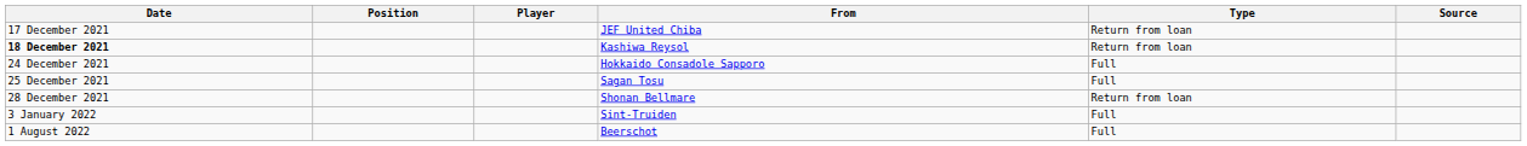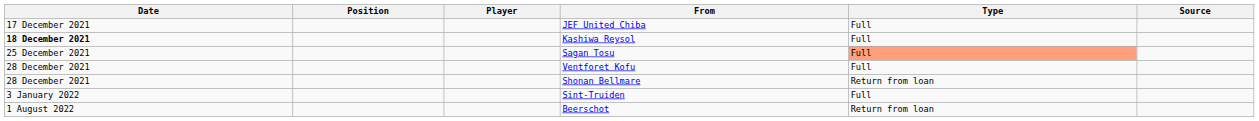 <table class="wikitable sortable" style="width:90%; text-align:center; font-size:95%; text-align:left;">
 <tr>
 <th>Date</th>
 <th>Position</th>
 <th>Player</th>
 <th>From</th>
 <th>Type</th>
 <th>Source</th>
 </tr>
 <tr>
 <td>17 December 2021</td>
 <td></td>
 <td></td>
 <td> <a href='#'>JEF United Chiba</a></td>
-<td>Return from loan</td>
+<td>Full</td>
 <td></td>
 </tr>
 <tr>
 <td><strong>18 December 2021</strong></td>
 <td></td>
 <td></td>
 <td> <a href='#'>Kashiwa Reysol</a></td>
-<td>Return from loan</td>
-<td></td>
-</tr>
-<tr>
-<td>24 December 2021</td>
-<td></td>
-<td></td>
-<td> <a href='#'>Hokkaido Consadole Sapporo</a></td>
 <td>Full</td>
 <td></td>
 </tr>
 <tr>
 <td>25 December 2021</td>
 <td></td>
 <td></td>
 <td> <a href='#'>Sagan Tosu</a></td>
+<td style="background: lightsalmon;">Full</td>
+<td></td>
+</tr>
+<tr>
+<td>28 December 2021</td>
+<td></td>
+<td></td>
+<td> <a href='#'>Ventforet Kofu</a></td>
 <td>Full</td>
 <td></td>
 </tr>
 <tr>
 <td>28 December 2021</td>
 <td></td>
 <td></td>
 <td> <a href='#'>Shonan Bellmare</a></td>
 <td>Return from loan</td>
 <td></td>
 </tr>
 <tr>
 <td>3 January 2022</td>
 <td></td>
 <td></td>
 <td> <a href='#'>Sint-Truiden</a></td>
 <td>Full</td>
 <td></td>
 </tr>
 <tr>
 <td>1 August 2022</td>
 <td></td>
 <td></td>
 <td> <a href='#'>Beerschot</a></td>
-<td>Full</td>
+<td>Return from loan</td>
 <td></td>
 </tr>
 </table>
